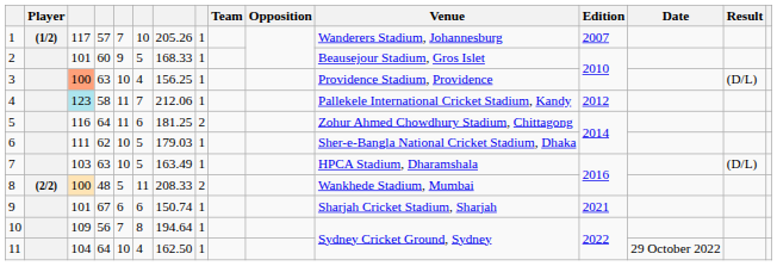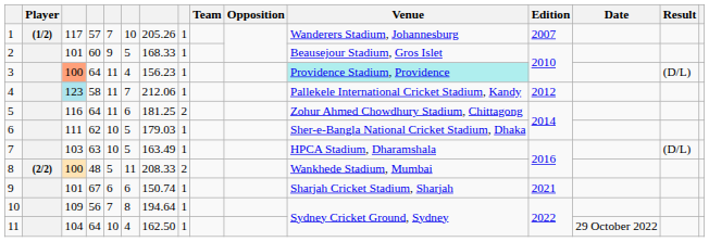 <table class="wikitable sortable plainrowheaders" style="font-size: 100%;">
 <tr>
 <th scope="col"></th>
 <th scope="col">Player</th>
 <th scope="col"></th>
 <th scope="col"></th>
 <th scope="col"></th>
 <th scope="col"></th>
 <th scope="col"></th>
 <th scope="col"></th>
 <th scope="col">Team</th>
 <th scope="col">Opposition</th>
 <th scope="col">Venue</th>
 <th scope="col" class="unsortable">Edition</th>
 <th scope="col">Date</th>
 <th scope="col">Result</th>
 <th scope="col" class="unsortable"></th>
 </tr>
 <tr>
 <td>1</td>
 <th scope=row> <small>(1/2)</small></th>
 <td>117 <strong></strong></td>
 <td>57</td>
 <td>7</td>
 <td>10</td>
 <td>205.26</td>
 <td>1</td>
 <td></td>
 <td rowspan=2></td>
 <td><a href='#'>Wanderers Stadium</a>, <a href='#'>Johannesburg</a></td>
 <td><a href='#'>2007</a></td>
 <td></td>
 <td></td>
 <td></td>
 </tr>
 <tr>
 <td>2</td>
 <th scope=row></th>
 <td>101</td>
 <td>60</td>
 <td>9</td>
 <td>5</td>
 <td>168.33</td>
 <td>1</td>
 <td></td>
 <td><a href='#'>Beausejour Stadium</a>, <a href='#'>Gros Islet</a></td>
 <td rowspan="2"><a href='#'>2010</a></td>
 <td></td>
 <td></td>
 <td></td>
 </tr>
 <tr>
 <td>3</td>
 <th scope=row></th>
 <td style="background: lightsalmon;">100</td>
-<td>63</td>
-<td>10</td>
+<td>64</td>
+<td>11</td>
 <td>4</td>
-<td>156.25</td>
+<td>156.23</td>
 <td>1</td>
 <td></td>
 <td></td>
-<td><a href='#'>Providence Stadium</a>, <a href='#'>Providence</a></td>
+<td style="background: paleturquoise;"><a href='#'>Providence Stadium</a>, <a href='#'>Providence</a></td>
 <td></td>
 <td> (D/L)</td>
 <td></td>
 </tr>
 <tr>
 <td>4</td>
 <th scope=row></th>
 <td style="background-color:#ACE5EE;">123 <strong></strong></td>
 <td>58</td>
 <td>11</td>
 <td>7</td>
 <td>212.06</td>
 <td>1</td>
 <td></td>
 <td></td>
 <td><a href='#'>Pallekele International Cricket Stadium</a>, <a href='#'>Kandy</a></td>
 <td><a href='#'>2012</a></td>
 <td></td>
 <td></td>
 <td></td>
 </tr>
 <tr>
 <td>5</td>
 <th scope=row></th>
 <td>116<strong></strong></td>
 <td>64</td>
 <td>11</td>
 <td>6</td>
 <td>181.25</td>
 <td>2</td>
 <td></td>
 <td></td>
 <td><a href='#'>Zohur Ahmed Chowdhury Stadium</a>, <a href='#'>Chittagong</a></td>
 <td rowspan="2"><a href='#'>2014</a></td>
 <td></td>
 <td></td>
 <td></td>
 </tr>
 <tr>
 <td>6</td>
 <th scope=row></th>
 <td>111<strong></strong> </td>
 <td>62</td>
 <td>10</td>
 <td>5</td>
 <td>179.03</td>
 <td>1</td>
 <td></td>
 <td></td>
 <td><a href='#'>Sher-e-Bangla National Cricket Stadium</a>, <a href='#'>Dhaka</a></td>
 <td></td>
 <td></td>
 <td></td>
 </tr>
 <tr>
 <td>7</td>
 <th scope=row></th>
 <td>103<strong></strong> </td>
 <td>63</td>
 <td>10</td>
 <td>5</td>
 <td>163.49</td>
 <td>1</td>
 <td></td>
 <td></td>
 <td><a href='#'>HPCA Stadium</a>, <a href='#'>Dharamshala</a></td>
 <td rowspan="2"><a href='#'>2016</a></td>
 <td></td>
 <td> (D/L)</td>
 <td></td>
 </tr>
 <tr>
 <td>8</td>
 <th scope=row> <small>(2/2)</small></th>
 <td style="background-color:#FFE4B5;">100<strong> </strong></td>
 <td>48</td>
 <td>5</td>
 <td>11</td>
 <td>208.33</td>
 <td>2</td>
 <td></td>
 <td></td>
 <td><a href='#'>Wankhede Stadium</a>, <a href='#'>Mumbai</a></td>
 <td></td>
 <td></td>
 <td></td>
 </tr>
 <tr>
 <td>9</td>
 <th scope=row></th>
 <td>101<strong></strong> </td>
 <td>67</td>
 <td>6</td>
 <td>6</td>
 <td>150.74</td>
 <td>1</td>
 <td></td>
 <td></td>
 <td><a href='#'>Sharjah Cricket Stadium</a>, <a href='#'>Sharjah</a></td>
 <td><a href='#'>2021</a></td>
 <td></td>
 <td></td>
 <td></td>
 </tr>
 <tr>
 <td>10</td>
 <th scope=row></th>
 <td>109</td>
 <td>56</td>
 <td>7</td>
 <td>8</td>
 <td>194.64</td>
 <td>1</td>
 <td></td>
 <td></td>
 <td rowspan=2><a href='#'>Sydney Cricket Ground</a>, <a href='#'>Sydney</a></td>
 <td rowspan=2><a href='#'>2022</a></td>
 <td></td>
 <td></td>
 <td></td>
 </tr>
 <tr>
 <td>11</td>
 <th scope=row></th>
 <td>104</td>
 <td>64</td>
 <td>10</td>
 <td>4</td>
 <td>162.50</td>
 <td>1</td>
 <td></td>
 <td></td>
 <td>29 October 2022</td>
 <td></td>
 <td></td>
 </tr>
 </table>
